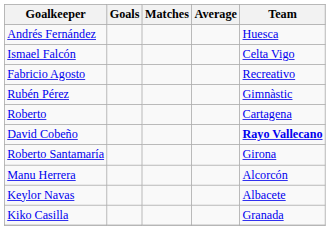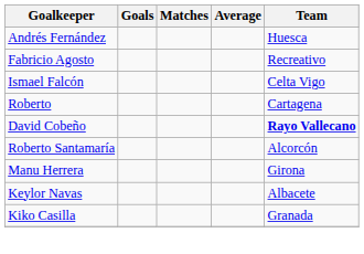 <table class="wikitable sortable" border=" 1px #aaa solid" style="margin: 1em 1em 1em 0; background: #f9f9f9; border-collapse: collapse; font-size: 95%">
 <tr bgcolor="#CCCCCC" align="center">
 <th>Goalkeeper</th>
 <th>Goals</th>
 <th>Matches</th>
 <th>Average</th>
 <th>Team</th>
 </tr>
 <tr>
 <td> <a href='#'>Andrés Fernández</a></td>
 <td></td>
 <td></td>
 <td></td>
 <td><a href='#'>Huesca</a></td>
 </tr>
 <tr>
-<td> <a href='#'>Ismael Falcón</a></td>
-<td></td>
-<td></td>
-<td></td>
-<td><a href='#'>Celta Vigo</a></td>
-</tr>
-<tr>
 <td> <a href='#'>Fabricio Agosto</a></td>
 <td></td>
 <td></td>
 <td></td>
 <td><a href='#'>Recreativo</a></td>
 </tr>
 <tr>
-<td> <a href='#'>Rubén Pérez</a></td>
+<td> <a href='#'>Ismael Falcón</a></td>
 <td></td>
 <td></td>
 <td></td>
-<td><a href='#'>Gimnàstic</a></td>
+<td><a href='#'>Celta Vigo</a></td>
 </tr>
 <tr>
 <td> <a href='#'>Roberto</a></td>
 <td></td>
 <td></td>
 <td></td>
 <td><a href='#'>Cartagena</a></td>
 </tr>
 <tr>
 <td> <a href='#'>David Cobeño</a></td>
 <td></td>
 <td></td>
 <td></td>
 <td><strong><a href='#'>Rayo Vallecano</a></strong></td>
 </tr>
 <tr>
 <td> <a href='#'>Roberto Santamaría</a></td>
 <td></td>
 <td></td>
 <td></td>
-<td><a href='#'>Girona</a></td>
+<td><a href='#'>Alcorcón</a></td>
 </tr>
 <tr>
 <td> <a href='#'>Manu Herrera</a></td>
 <td></td>
 <td></td>
 <td></td>
-<td><a href='#'>Alcorcón</a></td>
+<td><a href='#'>Girona</a></td>
 </tr>
 <tr>
 <td> <a href='#'>Keylor Navas</a></td>
 <td></td>
 <td></td>
 <td></td>
 <td><a href='#'>Albacete</a></td>
 </tr>
 <tr>
 <td> <a href='#'>Kiko Casilla</a></td>
 <td></td>
 <td></td>
 <td></td>
 <td><a href='#'>Granada</a></td>
 </tr>
 <tr>
 </tr>
 </table>
